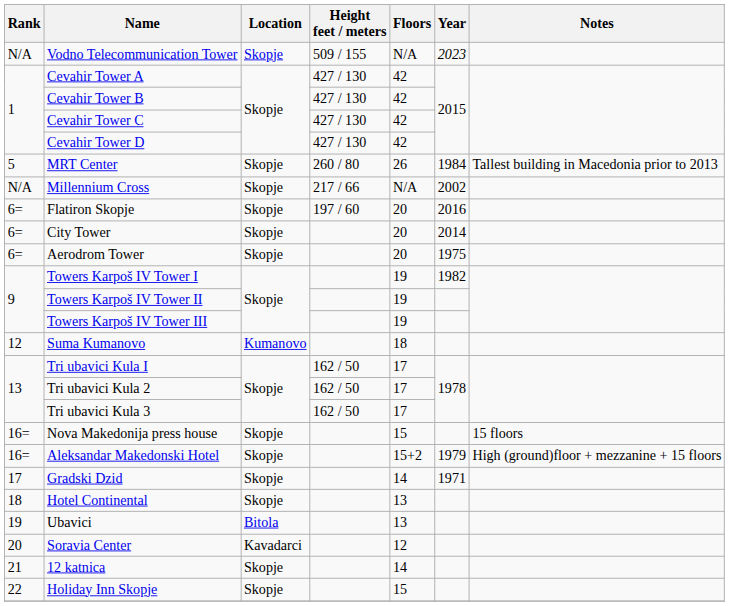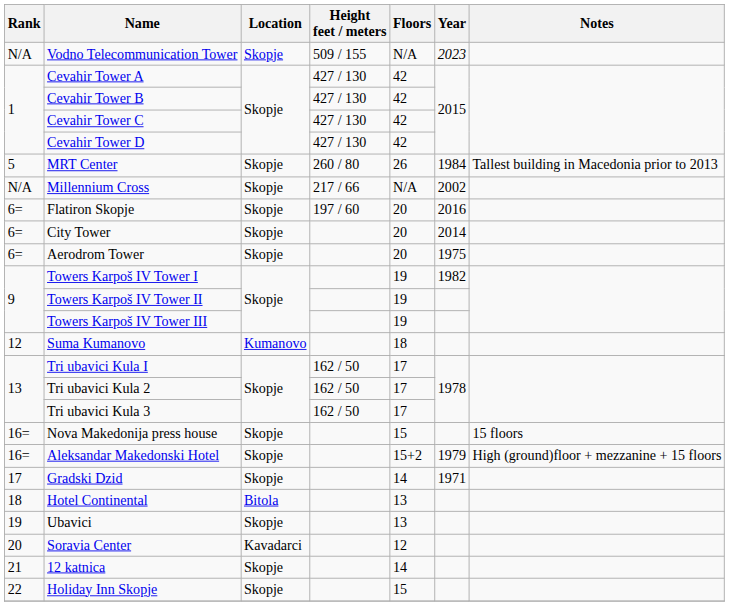 <table class="wikitable sortable">
 <tr>
 <th>Rank</th>
 <th>Name</th>
 <th>Location</th>
 <th>Height<br>feet / meters</th>
 <th>Floors</th>
 <th>Year</th>
 <th>Notes</th>
 </tr>
 <tr>
 <td>N/A</td>
 <td><a href='#'>Vodno Telecommunication Tower</a></td>
 <td><a href='#'>Skopje</a></td>
 <td>509 / 155</td>
 <td>N/A</td>
 <td><em>2023</em></td>
 <td></td>
 </tr>
 <tr>
 <td rowspan="4">1</td>
 <td><a href='#'>Cevahir Tower A</a></td>
 <td rowspan="4">Skopje</td>
 <td>427 / 130</td>
 <td>42</td>
 <td rowspan="4">2015</td>
 <td rowspan="4"></td>
 </tr>
 <tr>
 <td><a href='#'>Cevahir Tower B</a></td>
 <td>427 / 130</td>
 <td>42</td>
 </tr>
 <tr>
 <td><a href='#'>Cevahir Tower C</a></td>
 <td>427 / 130</td>
 <td>42</td>
 </tr>
 <tr>
 <td><a href='#'>Cevahir Tower D</a></td>
 <td>427 / 130</td>
 <td>42</td>
 </tr>
 <tr>
 <td>5</td>
 <td><a href='#'>MRT Center</a></td>
 <td>Skopje</td>
 <td>260 / 80</td>
 <td>26</td>
 <td>1984</td>
 <td>Tallest building in Macedonia prior to 2013</td>
 </tr>
 <tr>
 <td>N/A</td>
 <td><a href='#'>Millennium Cross</a></td>
 <td>Skopje</td>
 <td>217 / 66</td>
 <td>N/A</td>
 <td>2002</td>
 <td></td>
 </tr>
 <tr>
 <td>6=</td>
 <td>Flatiron Skopje</td>
 <td>Skopje</td>
 <td>197 / 60</td>
 <td>20</td>
 <td>2016</td>
 <td></td>
 </tr>
 <tr>
 <td>6=</td>
 <td>City Tower</td>
 <td>Skopje</td>
 <td></td>
 <td>20</td>
 <td>2014</td>
 <td></td>
 </tr>
 <tr>
 <td>6=</td>
 <td>Aerodrom Tower</td>
 <td>Skopje</td>
 <td></td>
 <td>20</td>
 <td>1975</td>
 <td></td>
 </tr>
 <tr>
 <td rowspan="3">9</td>
 <td><a href='#'>Towers Karpoš IV Tower I</a></td>
 <td rowspan="3">Skopje</td>
 <td></td>
 <td>19</td>
 <td>1982</td>
 <td rowspan="3"></td>
 </tr>
 <tr>
 <td><a href='#'>Towers Karpoš IV Tower II</a></td>
 <td></td>
 <td>19</td>
 <td></td>
 </tr>
 <tr>
 <td><a href='#'>Towers Karpoš IV Tower III</a></td>
 <td></td>
 <td>19</td>
 <td></td>
 </tr>
 <tr>
 <td>12</td>
 <td><a href='#'>Suma Kumanovo</a></td>
 <td><a href='#'>Kumanovo</a></td>
 <td></td>
 <td>18</td>
 <td></td>
 <td></td>
 </tr>
 <tr>
 <td rowspan="3">13</td>
 <td><a href='#'>Tri ubavici Kula I</a></td>
 <td rowspan="3">Skopje</td>
 <td>162 / 50</td>
 <td>17</td>
 <td rowspan="3">1978</td>
 <td rowspan="3"></td>
 </tr>
 <tr>
 <td>Tri ubavici Kula 2</td>
 <td>162 / 50</td>
 <td>17</td>
 </tr>
 <tr>
 <td>Tri ubavici Kula 3</td>
 <td>162 / 50</td>
 <td>17</td>
 </tr>
 <tr>
 <td>16=</td>
 <td>Nova Makedonija press house</td>
 <td>Skopje</td>
 <td></td>
 <td>15</td>
 <td></td>
 <td>15 floors</td>
 </tr>
 <tr>
 <td>16=</td>
 <td><a href='#'>Aleksandar Makedonski Hotel</a></td>
 <td>Skopje</td>
 <td></td>
 <td>15+2</td>
 <td>1979</td>
 <td>High (ground)floor + mezzanine + 15 floors</td>
 </tr>
 <tr>
 <td>17</td>
 <td><a href='#'>Gradski Dzid</a></td>
 <td>Skopje</td>
 <td></td>
 <td>14</td>
 <td>1971</td>
 <td></td>
 </tr>
 <tr>
 <td>18</td>
 <td><a href='#'>Hotel Continental</a></td>
-<td>Skopje</td>
+<td><a href='#'>Bitola</a></td>
 <td></td>
 <td>13</td>
 <td></td>
 <td></td>
 </tr>
 <tr>
 <td>19</td>
 <td>Ubavici</td>
-<td><a href='#'>Bitola</a></td>
+<td>Skopje</td>
 <td></td>
 <td>13</td>
 <td></td>
 <td></td>
 </tr>
 <tr>
 <td>20</td>
 <td><a href='#'>Soravia Center</a></td>
 <td>Kavadarci</td>
 <td></td>
 <td>12</td>
 <td></td>
 <td></td>
 </tr>
 <tr>
 <td>21</td>
 <td><a href='#'>12 katnica</a></td>
 <td>Skopje</td>
 <td></td>
 <td>14</td>
 <td></td>
 <td></td>
 </tr>
 <tr>
 <td>22</td>
 <td><a href='#'>Holiday Inn Skopje</a></td>
 <td>Skopje</td>
 <td></td>
 <td>15</td>
 <td></td>
 <td></td>
 </tr>
 <tr>
 </tr>
 </table>
